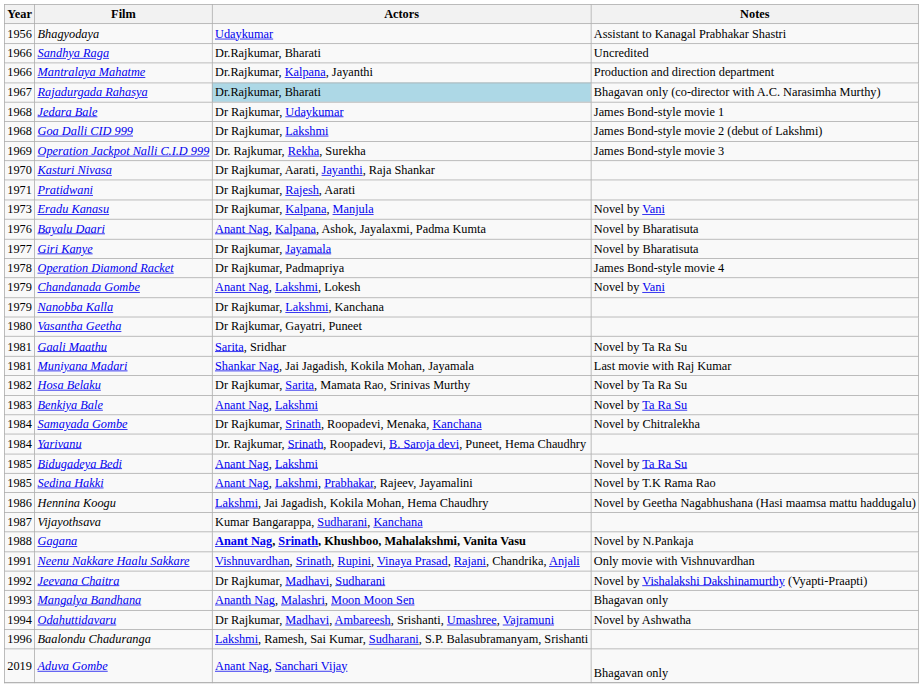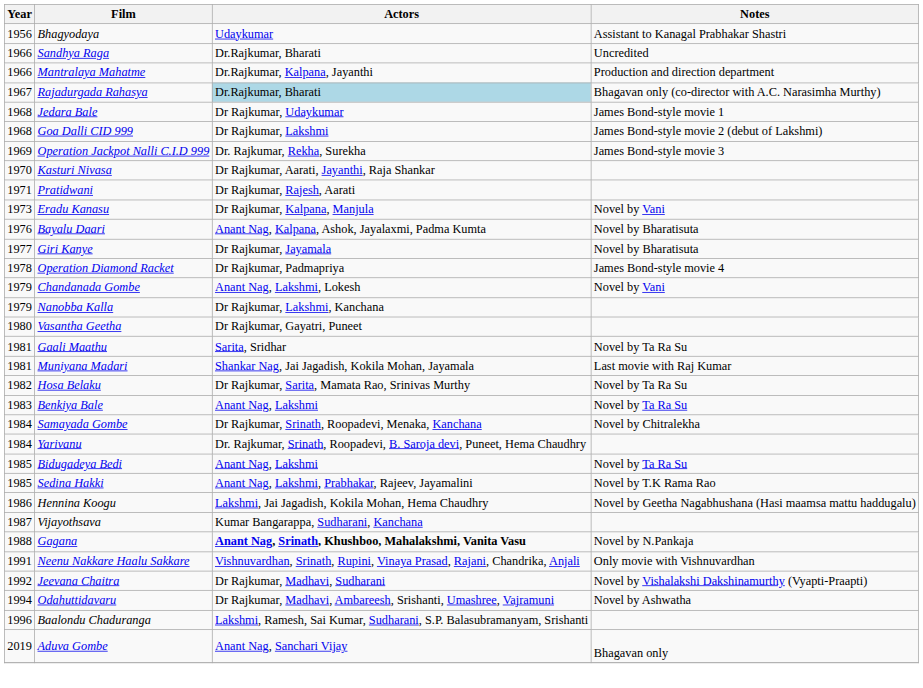 <table class="wikitable sortable">
 <tr>
 <th>Year</th>
 <th>Film</th>
 <th class="unsortable">Actors</th>
 <th class="unsortable">Notes</th>
 </tr>
 <tr>
 <td>1956</td>
 <td><em>Bhagyodaya</em></td>
 <td><a href='#'>Udaykumar</a></td>
 <td>Assistant to Kanagal Prabhakar Shastri</td>
 </tr>
 <tr>
 <td>1966</td>
 <td><em><a href='#'>Sandhya Raga</a></em></td>
 <td>Dr.Rajkumar, Bharati</td>
 <td>Uncredited </td>
 </tr>
 <tr>
 <td>1966</td>
 <td><em><a href='#'>Mantralaya Mahatme</a></em></td>
 <td>Dr.Rajkumar, <a href='#'>Kalpana</a>, Jayanthi</td>
 <td>Production and direction department</td>
 </tr>
 <tr>
 <td>1967</td>
 <td><em><a href='#'>Rajadurgada Rahasya</a></em></td>
 <td style="background: lightblue;">Dr.Rajkumar, Bharati</td>
 <td>Bhagavan only (co-director with A.C. Narasimha Murthy)</td>
 </tr>
 <tr>
 <td>1968</td>
 <td><em><a href='#'>Jedara Bale</a></em></td>
 <td>Dr Rajkumar, <a href='#'>Udaykumar</a></td>
 <td>James Bond-style movie 1</td>
 </tr>
 <tr>
 <td>1968</td>
 <td><em><a href='#'>Goa Dalli CID 999</a></em></td>
 <td>Dr Rajkumar, <a href='#'>Lakshmi</a></td>
 <td>James Bond-style movie 2 (debut of Lakshmi)</td>
 </tr>
 <tr>
 <td>1969</td>
 <td><em><a href='#'>Operation Jackpot Nalli C.I.D 999</a></em></td>
 <td>Dr. Rajkumar, <a href='#'>Rekha</a>, Surekha</td>
 <td>James Bond-style movie 3</td>
 </tr>
 <tr James Bond-style movie 3 - debut movie of Hindi star >
 <td>1970</td>
 <td><em><a href='#'>Kasturi Nivasa</a></em></td>
 <td>Dr Rajkumar, Aarati, <a href='#'>Jayanthi</a>, Raja Shankar</td>
 <td></td>
 </tr>
 <tr>
 <td>1971</td>
 <td><em><a href='#'>Pratidwani</a></em></td>
 <td>Dr Rajkumar, <a href='#'>Rajesh</a>, Aarati</td>
 <td></td>
 </tr>
 <tr>
 <td>1973</td>
 <td><em><a href='#'>Eradu Kanasu</a></em></td>
 <td>Dr Rajkumar, <a href='#'>Kalpana</a>, <a href='#'>Manjula</a></td>
 <td>Novel by <a href='#'>Vani</a></td>
 </tr>
 <tr>
 <td>1976</td>
 <td><em><a href='#'>Bayalu Daari</a></em></td>
 <td><a href='#'>Anant Nag</a>, <a href='#'>Kalpana</a>, Ashok, Jayalaxmi, Padma Kumta</td>
 <td>Novel by Bharatisuta</td>
 </tr>
 <tr>
 <td>1977</td>
 <td><em><a href='#'>Giri Kanye</a></em></td>
 <td>Dr Rajkumar, <a href='#'>Jayamala</a></td>
 <td>Novel by Bharatisuta</td>
 </tr>
 <tr>
 <td>1978</td>
 <td><em><a href='#'>Operation Diamond Racket</a></em></td>
 <td>Dr Rajkumar, Padmapriya</td>
 <td>James Bond-style movie 4</td>
 </tr>
 <tr>
 <td>1979</td>
 <td><em><a href='#'>Chandanada Gombe</a></em></td>
 <td><a href='#'>Anant Nag</a>, <a href='#'>Lakshmi</a>, Lokesh</td>
 <td>Novel by <a href='#'>Vani</a></td>
 </tr>
 <tr>
 <td>1979</td>
 <td><em><a href='#'>Nanobba Kalla</a></em></td>
 <td>Dr Rajkumar, <a href='#'>Lakshmi</a>, Kanchana</td>
 <td></td>
 </tr>
 <tr>
 <td>1980</td>
 <td><em><a href='#'>Vasantha Geetha</a></em></td>
 <td>Dr Rajkumar, Gayatri, Puneet</td>
 <td></td>
 </tr>
 <tr>
 <td>1981</td>
 <td><em><a href='#'>Gaali Maathu</a></em></td>
 <td><a href='#'>Sarita</a>, Sridhar</td>
 <td>Novel by Ta Ra Su</td>
 </tr>
 <tr>
 <td>1981</td>
 <td><em><a href='#'>Muniyana Madari</a></em></td>
 <td><a href='#'>Shankar Nag</a>, Jai Jagadish, Kokila Mohan, Jayamala</td>
 <td>Last movie with Raj Kumar</td>
 </tr>
 <tr>
 <td>1982</td>
 <td><em><a href='#'>Hosa Belaku</a></em></td>
 <td>Dr Rajkumar, <a href='#'>Sarita</a>, Mamata Rao, Srinivas Murthy</td>
 <td>Novel by Ta Ra Su</td>
 </tr>
 <tr>
 <td>1983</td>
 <td><em><a href='#'>Benkiya Bale</a></em></td>
 <td><a href='#'>Anant Nag</a>, <a href='#'>Lakshmi</a></td>
 <td>Novel by <a href='#'>Ta Ra Su</a></td>
 </tr>
 <tr>
 <td>1984</td>
 <td><em><a href='#'>Samayada Gombe</a></em></td>
 <td>Dr Rajkumar, <a href='#'>Srinath</a>, Roopadevi, Menaka, <a href='#'>Kanchana</a></td>
 <td>Novel by Chitralekha</td>
 </tr>
 <tr>
 <td>1984</td>
 <td><em><a href='#'>Yarivanu</a></em></td>
 <td>Dr. Rajkumar, <a href='#'>Srinath</a>, Roopadevi, <a href='#'>B. Saroja devi</a>, Puneet, Hema Chaudhry</td>
 <td></td>
 </tr>
 <tr>
 <td>1985</td>
 <td><em><a href='#'>Bidugadeya Bedi</a></em></td>
 <td><a href='#'>Anant Nag</a>, <a href='#'>Lakshmi</a></td>
 <td>Novel by <a href='#'>Ta Ra Su</a></td>
 </tr>
 <tr>
 <td>1985</td>
 <td><em><a href='#'>Sedina Hakki</a></em></td>
 <td><a href='#'>Anant Nag</a>, <a href='#'>Lakshmi</a>, <a href='#'>Prabhakar</a>, Rajeev, Jayamalini</td>
 <td>Novel by T.K Rama Rao</td>
 </tr>
 <tr>
 <td>1986</td>
 <td><em>Hennina Koogu</em></td>
 <td><a href='#'>Lakshmi</a>, Jai Jagadish, Kokila Mohan, Hema Chaudhry</td>
 <td>Novel by Geetha Nagabhushana (Hasi maamsa mattu haddugalu)</td>
 </tr>
 <tr>
 <td>1987</td>
 <td><em>Vijayothsava</em></td>
 <td>Kumar Bangarappa, <a href='#'>Sudharani</a>, <a href='#'>Kanchana</a></td>
 <td></td>
 </tr>
 <tr>
 <td>1988</td>
 <td><em><a href='#'>Gagana</a></em></td>
 <td><strong><a href='#'>Anant Nag</a>, <a href='#'>Srinath</a>, Khushboo, Mahalakshmi, Vanita Vasu</strong></td>
 <td>Novel by N.Pankaja</td>
 </tr>
 <tr>
 <td>1991</td>
 <td><em><a href='#'>Neenu Nakkare Haalu Sakkare</a></em></td>
 <td><a href='#'>Vishnuvardhan</a>, <a href='#'>Srinath</a>, <a href='#'>Rupini</a>, <a href='#'>Vinaya Prasad</a>, <a href='#'>Rajani</a>, Chandrika, <a href='#'>Anjali</a></td>
 <td>Only movie with Vishnuvardhan</td>
 </tr>
 <tr>
 <td>1992</td>
 <td><em><a href='#'>Jeevana Chaitra</a></em></td>
 <td>Dr Rajkumar, <a href='#'>Madhavi</a>, <a href='#'>Sudharani</a></td>
 <td>Novel by <a href='#'>Vishalakshi Dakshinamurthy</a> (Vyapti-Praapti)</td>
 </tr>
 <tr>
-<td>1993</td>
-<td><em><a href='#'>Mangalya Bandhana</a></em></td>
-<td><a href='#'>Ananth Nag</a>, <a href='#'>Malashri</a>, <a href='#'>Moon Moon Sen</a></td>
-<td>Bhagavan only</td>
-</tr>
-<tr>
 <td>1994</td>
 <td><em><a href='#'>Odahuttidavaru</a></em></td>
 <td>Dr Rajkumar, <a href='#'>Madhavi</a>, <a href='#'>Ambareesh</a>, Srishanti, <a href='#'>Umashree</a>, <a href='#'>Vajramuni</a></td>
 <td>Novel by Ashwatha</td>
 </tr>
 <tr>
 <td>1996</td>
 <td><em>Baalondu Chaduranga</em></td>
 <td><a href='#'>Lakshmi</a>, Ramesh, Sai Kumar, <a href='#'>Sudharani</a>, S.P. Balasubramanyam, Srishanti</td>
 <td></td>
 </tr>
 <tr>
 <td>2019</td>
 <td><em><a href='#'>Aduva Gombe</a></em></td>
 <td><a href='#'>Anant Nag</a>, <a href='#'>Sanchari Vijay</a></td>
 <td><br> Bhagavan only</td>
 </tr>
 <tr>
 </tr>
 </table>
